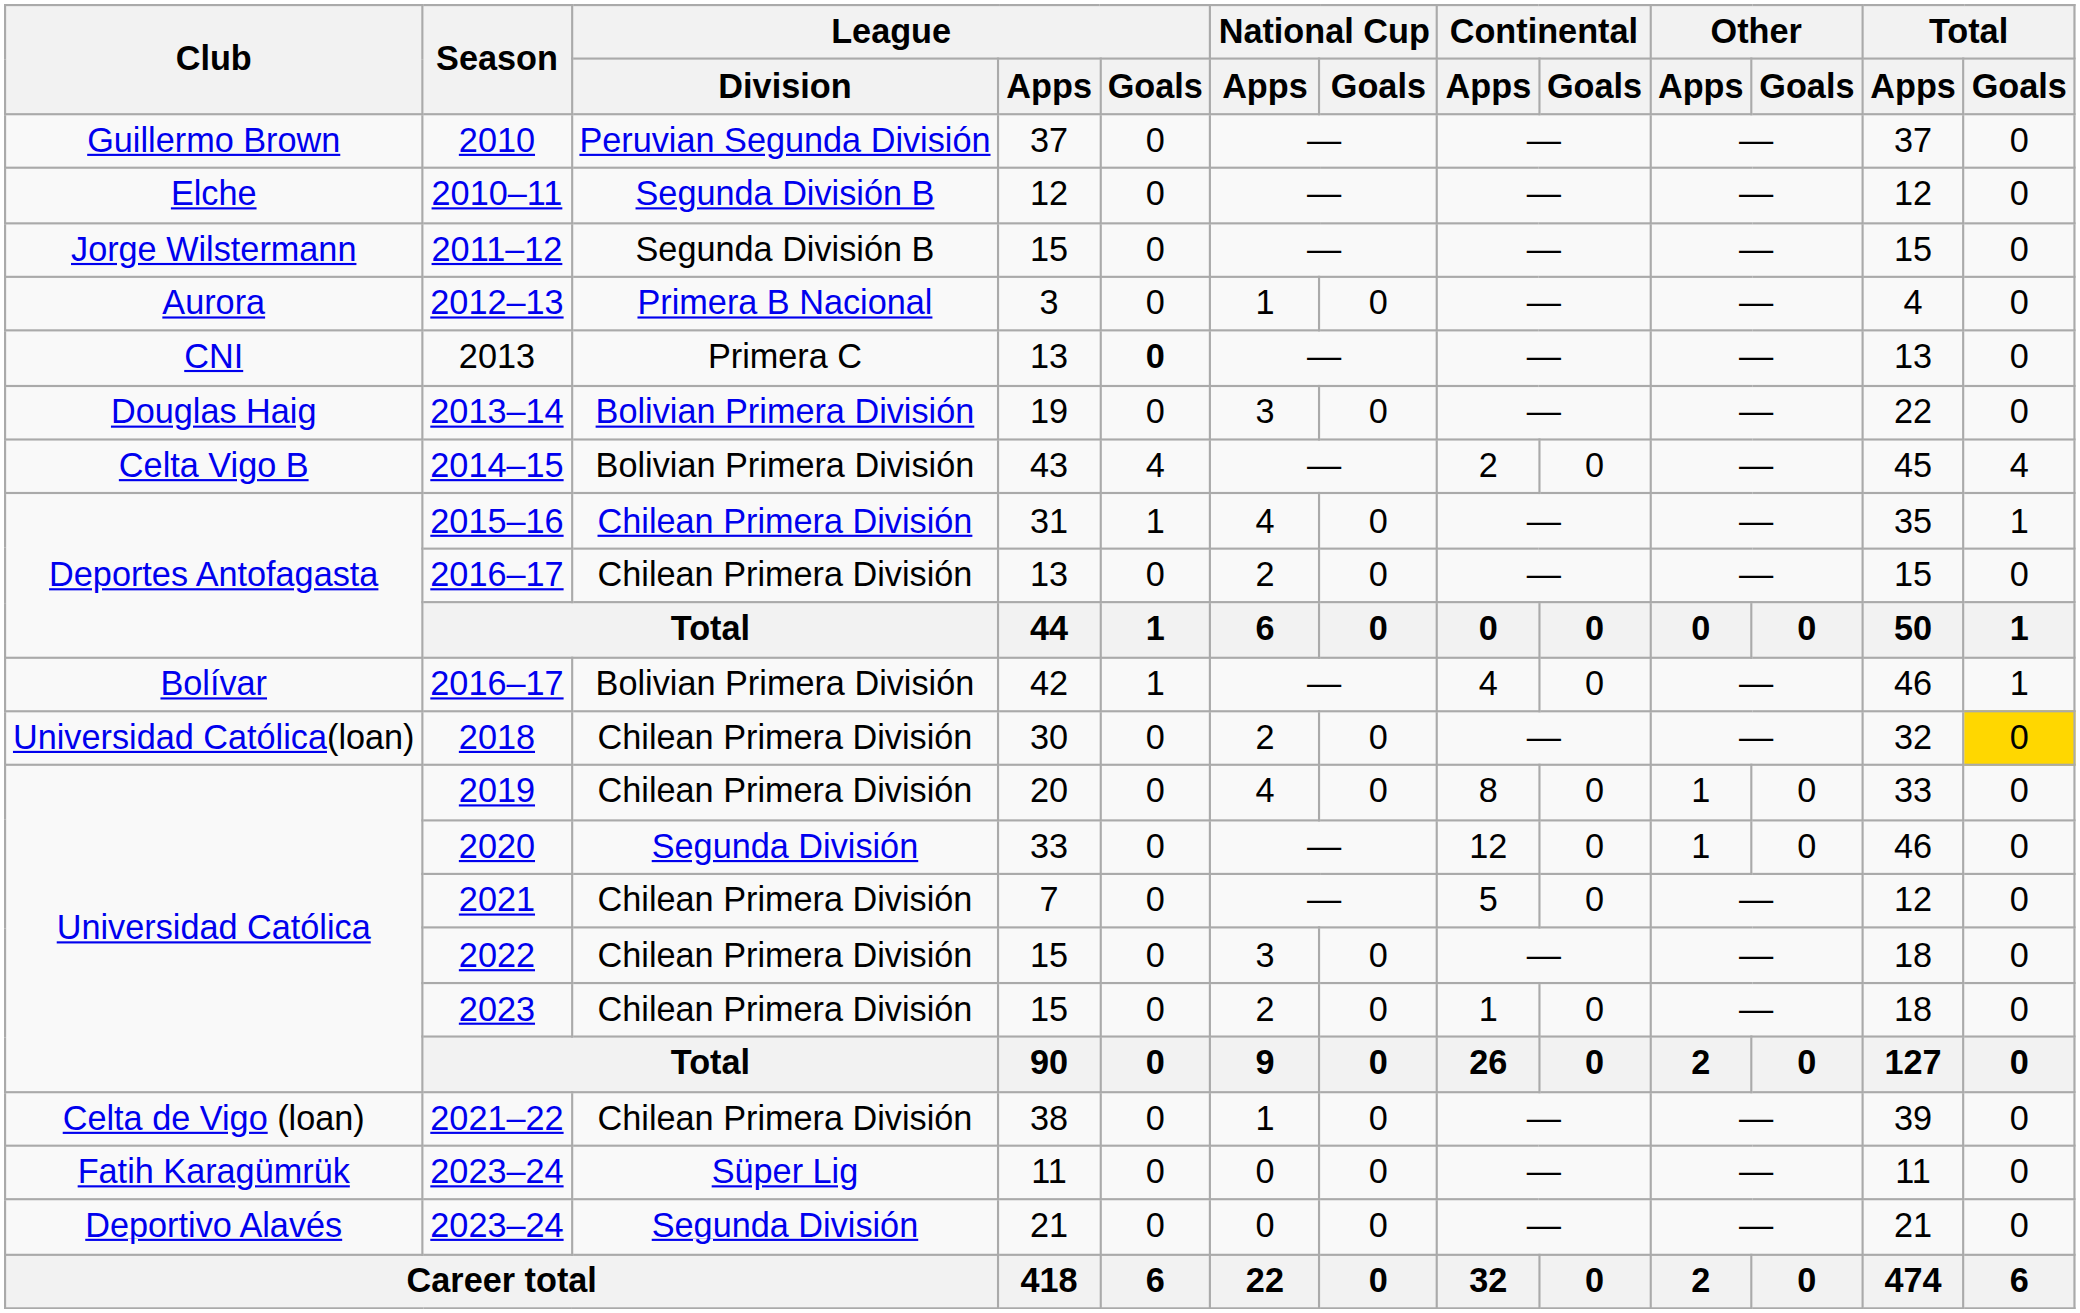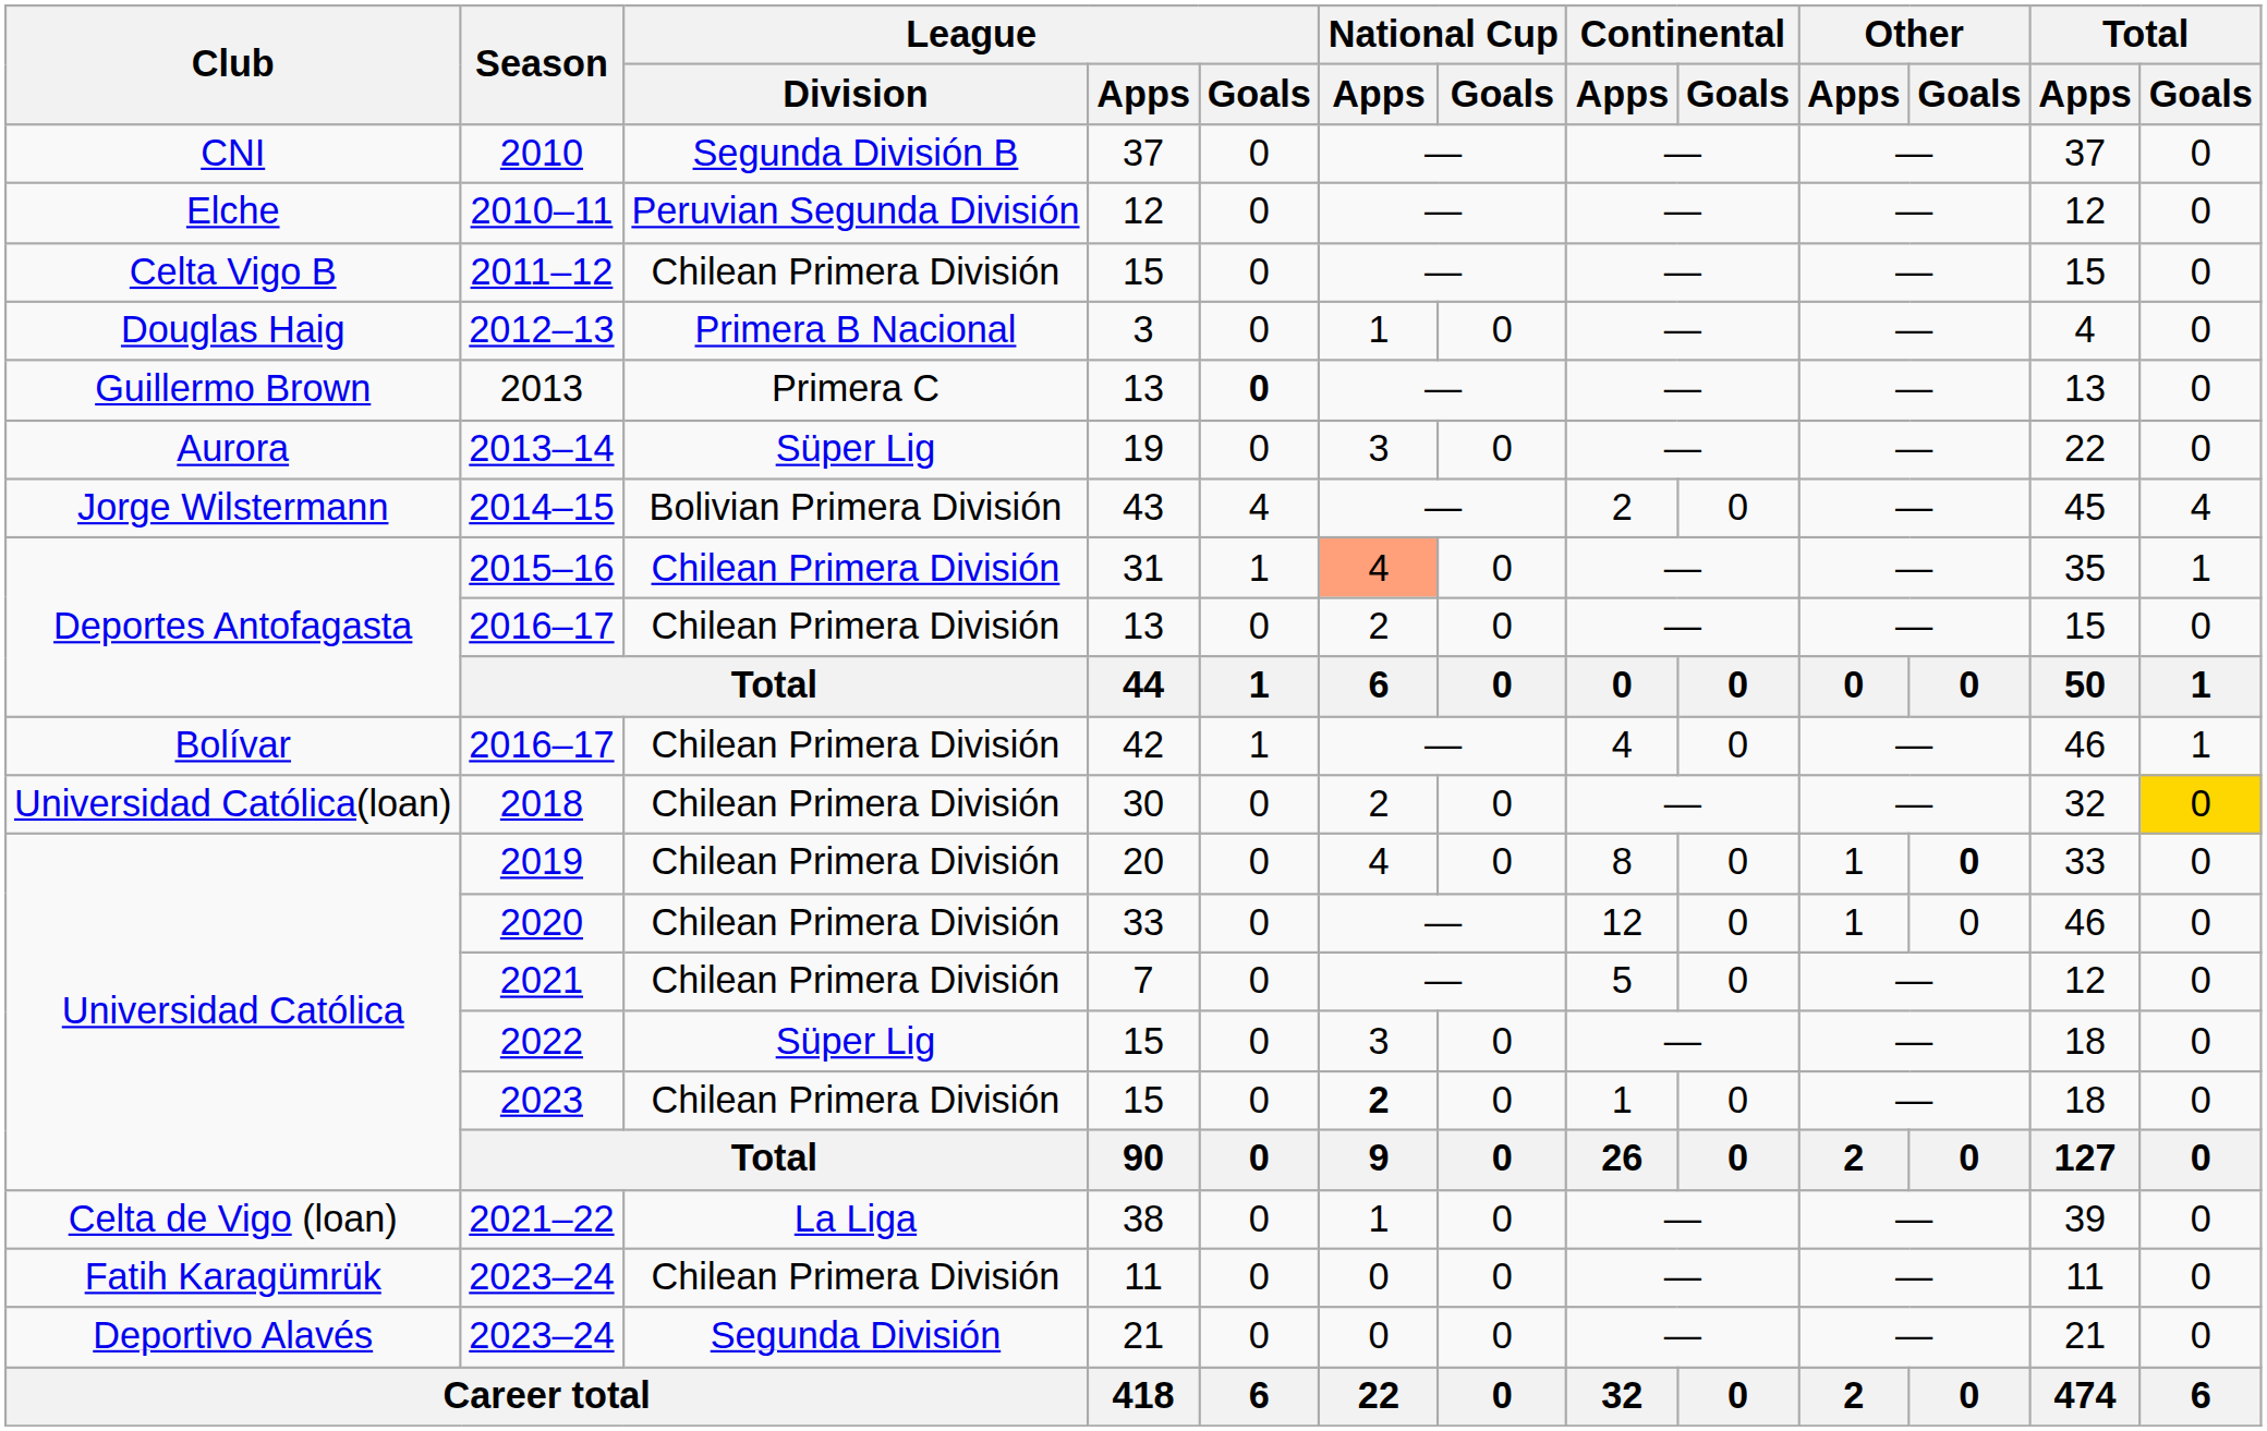 <table class="wikitable" style="text-align: center;">
 <tr>
 <th rowspan="2">Club</th>
 <th rowspan="2">Season</th>
 <th colspan="3">League</th>
 <th colspan="2">National Cup</th>
 <th colspan="2">Continental</th>
 <th colspan="2">Other</th>
 <th colspan="2">Total</th>
 </tr>
 <tr>
 <th>Division</th>
 <th>Apps</th>
 <th>Goals</th>
 <th>Apps</th>
 <th>Goals</th>
 <th>Apps</th>
 <th>Goals</th>
 <th>Apps</th>
 <th>Goals</th>
 <th>Apps</th>
 <th>Goals</th>
 </tr>
 <tr>
-<td><a href='#'>Guillermo Brown</a></td>
+<td><a href='#'>CNI</a></td>
 <td><a href='#'>2010</a></td>
-<td><a href='#'>Peruvian Segunda División</a></td>
+<td><a href='#'>Segunda División B</a></td>
 <td>37</td>
 <td>0</td>
 <td colspan="2">—</td>
 <td colspan=2>—</td>
 <td colspan="2">—</td>
 <td>37</td>
 <td>0</td>
 </tr>
 <tr>
 <td><a href='#'>Elche</a></td>
 <td><a href='#'>2010–11</a></td>
-<td><a href='#'>Segunda División B</a></td>
+<td><a href='#'>Peruvian Segunda División</a></td>
 <td>12</td>
 <td>0</td>
 <td colspan="2">—</td>
 <td colspan="2">—</td>
 <td colspan="2">—</td>
 <td>12</td>
 <td>0</td>
 </tr>
 <tr>
-<td><a href='#'>Jorge Wilstermann</a></td>
+<td><a href='#'>Celta Vigo B</a></td>
 <td><a href='#'>2011–12</a></td>
-<td>Segunda División B</td>
+<td>Chilean Primera División</td>
 <td>15</td>
 <td>0</td>
 <td colspan="2">—</td>
 <td colspan="2">—</td>
 <td colspan="2">—</td>
 <td>15</td>
 <td>0</td>
 </tr>
 <tr>
-<td><a href='#'>Aurora</a></td>
+<td><a href='#'>Douglas Haig</a></td>
 <td><a href='#'>2012–13</a></td>
 <td><a href='#'>Primera B Nacional</a></td>
 <td>3</td>
 <td>0</td>
 <td>1</td>
 <td>0</td>
 <td colspan="2">—</td>
 <td colspan="2">—</td>
 <td>4</td>
 <td>0</td>
 </tr>
 <tr>
-<td><a href='#'>CNI</a></td>
+<td><a href='#'>Guillermo Brown</a></td>
 <td>2013</td>
 <td>Primera C</td>
 <td>13</td>
 <td><strong>0</strong></td>
 <td colspan="2">—</td>
 <td colspan="2">—</td>
 <td colspan="2">—</td>
 <td>13</td>
 <td>0</td>
 </tr>
 <tr>
-<td><a href='#'>Douglas Haig</a></td>
+<td><a href='#'>Aurora</a></td>
 <td><a href='#'>2013–14</a></td>
-<td><a href='#'>Bolivian Primera División</a></td>
+<td><a href='#'>Süper Lig</a></td>
 <td>19</td>
 <td>0</td>
 <td>3</td>
 <td>0</td>
 <td colspan="2">—</td>
 <td colspan="2">—</td>
 <td>22</td>
 <td>0</td>
 </tr>
 <tr>
-<td><a href='#'>Celta Vigo B</a></td>
+<td><a href='#'>Jorge Wilstermann</a></td>
 <td><a href='#'>2014–15</a></td>
 <td>Bolivian Primera División</td>
 <td>43</td>
 <td>4</td>
 <td colspan="2">—</td>
 <td>2</td>
 <td>0</td>
 <td colspan="2">—</td>
 <td>45</td>
 <td>4</td>
 </tr>
 <tr>
 <td rowspan="3"><a href='#'>Deportes Antofagasta</a></td>
 <td><a href='#'>2015–16</a></td>
 <td><a href='#'>Chilean Primera División</a></td>
 <td>31</td>
 <td>1</td>
-<td>4</td>
+<td style="background: lightsalmon;">4</td>
 <td>0</td>
 <td colspan="2">—</td>
 <td colspan="2">—</td>
 <td>35</td>
 <td>1</td>
 </tr>
 <tr>
 <td><a href='#'>2016–17</a></td>
 <td>Chilean Primera División</td>
 <td>13</td>
 <td>0</td>
 <td>2</td>
 <td>0</td>
 <td colspan="2">—</td>
 <td colspan="2">—</td>
 <td>15</td>
 <td>0</td>
 </tr>
 <tr>
 <th colspan="2">Total</th>
 <th>44</th>
 <th>1</th>
 <th>6</th>
 <th>0</th>
 <th>0</th>
 <th>0</th>
 <th>0</th>
 <th>0</th>
 <th>50</th>
 <th>1</th>
 </tr>
 <tr>
 <td><a href='#'>Bolívar</a></td>
 <td><a href='#'>2016–17</a></td>
-<td>Bolivian Primera División</td>
+<td>Chilean Primera División</td>
 <td>42</td>
 <td>1</td>
 <td colspan="2">—</td>
 <td>4</td>
 <td>0</td>
 <td colspan="2">—</td>
 <td>46</td>
 <td>1</td>
 </tr>
 <tr>
 <td><a href='#'>Universidad Católica</a>(loan)</td>
 <td><a href='#'>2018</a></td>
 <td>Chilean Primera División</td>
 <td>30</td>
 <td>0</td>
 <td>2</td>
 <td>0</td>
 <td colspan="2">—</td>
 <td colspan="2">—</td>
 <td>32</td>
 <td style="background: gold;">0</td>
 </tr>
 <tr>
 <td rowspan="6"><a href='#'>Universidad Católica</a></td>
 <td><a href='#'>2019</a></td>
 <td>Chilean Primera División</td>
 <td>20</td>
 <td>0</td>
 <td>4</td>
 <td>0</td>
 <td>8</td>
 <td>0</td>
 <td>1</td>
-<td>0</td>
+<td><strong>0</strong></td>
 <td>33</td>
 <td>0</td>
 </tr>
 <tr>
 <td><a href='#'>2020</a></td>
-<td><a href='#'>Segunda División</a></td>
+<td>Chilean Primera División</td>
 <td>33</td>
 <td>0</td>
 <td colspan="2">—</td>
 <td>12</td>
 <td>0</td>
 <td>1</td>
 <td>0</td>
 <td>46</td>
 <td>0</td>
 </tr>
 <tr>
 <td><a href='#'>2021</a></td>
 <td>Chilean Primera División</td>
 <td>7</td>
 <td>0</td>
 <td colspan="2">—</td>
 <td>5</td>
 <td>0</td>
 <td colspan="2">—</td>
 <td>12</td>
 <td>0</td>
 </tr>
 <tr>
 <td><a href='#'>2022</a></td>
-<td>Chilean Primera División</td>
+<td><a href='#'>Süper Lig</a></td>
 <td>15</td>
 <td>0</td>
 <td>3</td>
 <td>0</td>
 <td colspan="2">—</td>
 <td colspan="2">—</td>
 <td>18</td>
 <td>0</td>
 </tr>
 <tr>
 <td><a href='#'>2023</a></td>
 <td>Chilean Primera División</td>
 <td>15</td>
 <td>0</td>
-<td>2</td>
+<td><strong>2</strong></td>
 <td>0</td>
 <td>1</td>
 <td>0</td>
 <td colspan="2">—</td>
 <td>18</td>
 <td>0</td>
 </tr>
 <tr>
 <th colspan="2">Total</th>
 <th>90</th>
 <th>0</th>
 <th>9</th>
 <th>0</th>
 <th>26</th>
 <th>0</th>
 <th>2</th>
 <th>0</th>
 <th>127</th>
 <th>0</th>
 </tr>
 <tr>
 <td><a href='#'>Celta de Vigo</a> (loan)</td>
 <td><a href='#'>2021–22</a></td>
-<td>Chilean Primera División</td>
+<td><a href='#'>La Liga</a></td>
 <td>38</td>
 <td>0</td>
 <td>1</td>
 <td>0</td>
 <td colspan="2">—</td>
 <td colspan="2">—</td>
 <td>39</td>
 <td>0</td>
 </tr>
 <tr>
 <td><a href='#'>Fatih Karagümrük</a></td>
 <td><a href='#'>2023–24</a></td>
-<td><a href='#'>Süper Lig</a></td>
+<td>Chilean Primera División</td>
 <td>11</td>
 <td>0</td>
 <td>0</td>
 <td>0</td>
 <td colspan="2">—</td>
 <td colspan="2">—</td>
 <td>11</td>
 <td>0</td>
 </tr>
 <tr>
 <td><a href='#'>Deportivo Alavés</a></td>
 <td><a href='#'>2023–24</a></td>
 <td><a href='#'>Segunda División</a></td>
 <td>21</td>
 <td>0</td>
 <td>0</td>
 <td>0</td>
 <td colspan="2">—</td>
 <td colspan="2">—</td>
 <td>21</td>
 <td>0</td>
 </tr>
 <tr>
 <th colspan="3">Career total</th>
 <th>418</th>
 <th>6</th>
 <th>22</th>
 <th>0</th>
 <th>32</th>
 <th>0</th>
 <th>2</th>
 <th>0</th>
 <th>474</th>
 <th>6</th>
 </tr>
 </table>
